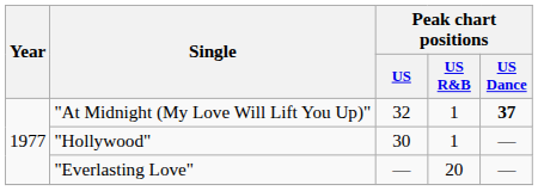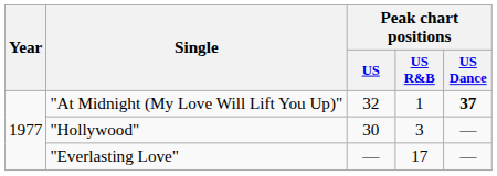 <table class="wikitable" style="text-align:center;">
 <tr>
 <th rowspan="2">Year</th>
 <th rowspan="2">Single</th>
 <th colspan="3">Peak chart positions</th>
 </tr>
 <tr style="font-size:smaller;">
 <th width="40"><a href='#'>US</a><br></th>
 <th width="40"><a href='#'>US<br>R&B</a><br></th>
 <th width="40"><a href='#'>US<br>Dance</a><br></th>
 </tr>
 <tr>
 <td rowspan="3">1977</td>
 <td align="left">"At Midnight (My Love Will Lift You Up)"</td>
 <td>32</td>
 <td>1</td>
 <td><strong>37</strong></td>
 </tr>
 <tr>
 <td align="left">"Hollywood"</td>
 <td>30</td>
-<td>1</td>
+<td>3</td>
 <td>—</td>
 </tr>
 <tr>
 <td align="left">"Everlasting Love"</td>
 <td>—</td>
-<td>20</td>
+<td>17</td>
 <td>—</td>
 </tr>
 <tr>
 </tr>
 </table>
